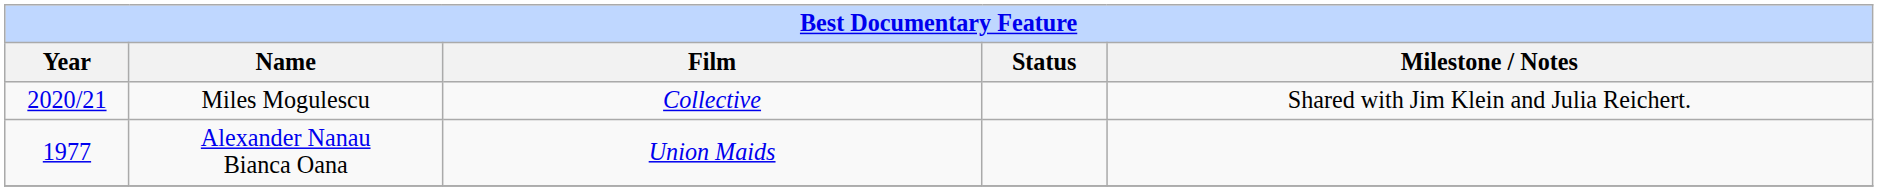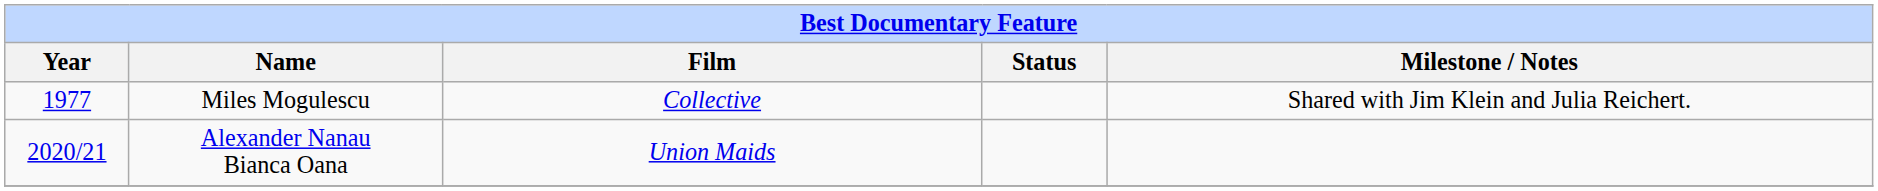 <table class="wikitable" style="text-align: center">
 <tr style="background:#bfd7ff;">
 <td colspan=6 style="text-align:center;"><strong><a href='#'>Best Documentary Feature</a></strong></td>
 </tr>
 <tr style="background:#ebf5ff;">
 <th style="width:075px;">Year</th>
 <th style="width:200px;">Name</th>
 <th style="width:350px;">Film</th>
 <th style="width:075px;">Status</th>
 <th style="width:500px;">Milestone / Notes</th>
 </tr>
 <tr>
-<td><a href='#'>2020/21</a></td>
+<td><a href='#'>1977</a></td>
 <td>Miles Mogulescu</td>
 <td><em><a href='#'>Collective</a></em></td>
 <td></td>
 <td>Shared with Jim Klein and Julia Reichert.</td>
 </tr>
 <tr>
-<td><a href='#'>1977</a></td>
+<td><a href='#'>2020/21</a></td>
 <td><a href='#'>Alexander Nanau</a><br>Bianca Oana</td>
 <td><em><a href='#'>Union Maids</a></em></td>
 <td></td>
 <td></td>
 </tr>
 <tr>
 </tr>
 </table>
